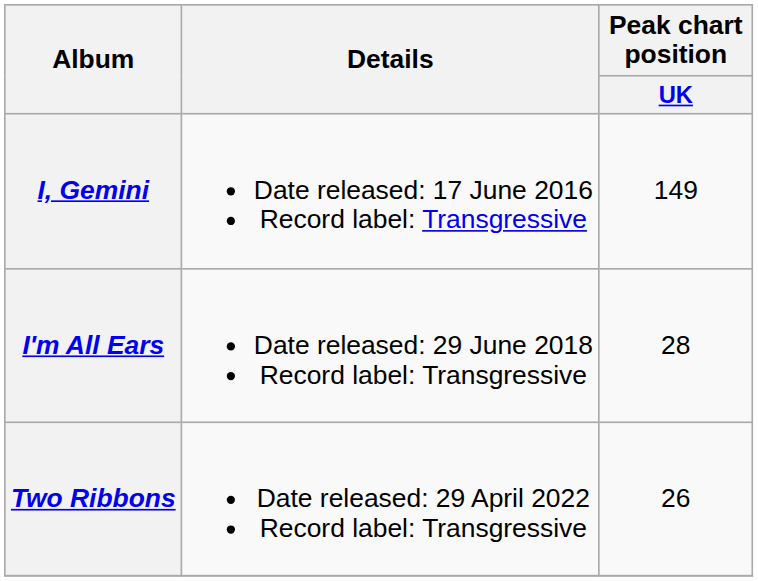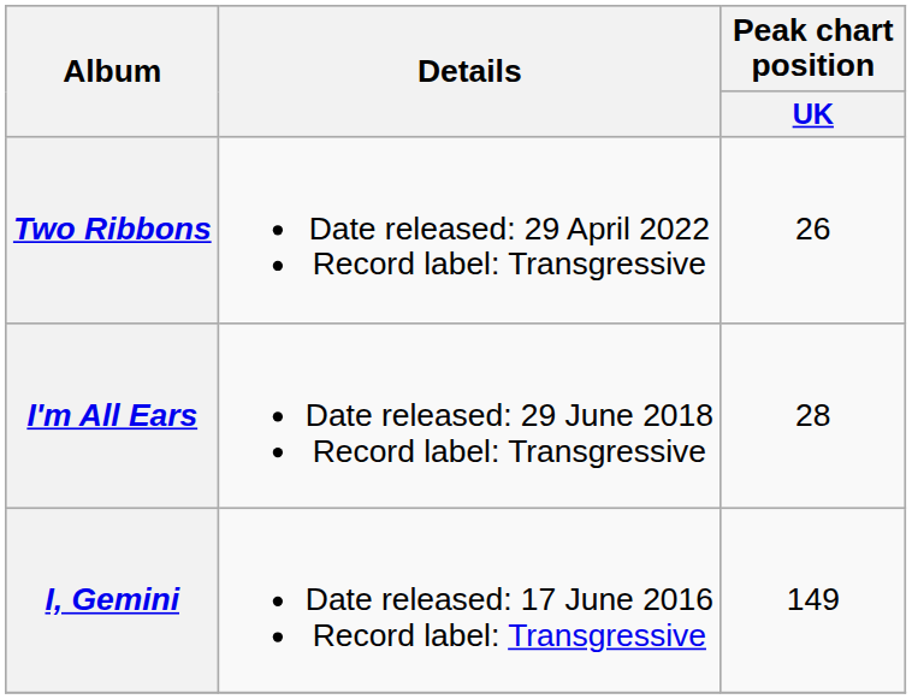 <table class="wikitable plainrowheaders" style="text-align:center">
 <tr>
 <th scope="col" rowspan="2">Album</th>
 <th scope="col" rowspan="2">Details</th>
 <th scope="col" colspan="1">Peak chart position</th>
 </tr>
 <tr>
 <th scope="col" style="width:6em;font-size:90%;"><a href='#'>UK</a><br></th>
 </tr>
 <tr>
-<th scope="row"><em><a href='#'>I, Gemini</a></em></th>
-<td><br><ul><li>Date released: 17 June 2016</li><li>Record label: <a href='#'>Transgressive</a></li></ul></td>
-<td>149</td>
+<th scope="row"><em><a href='#'>Two Ribbons</a></em></th>
+<td><br><ul><li>Date released: 29 April 2022</li><li>Record label: Transgressive</li></ul></td>
+<td>26</td>
 </tr>
 <tr>
 <th scope="row"><em><a href='#'>I'm All Ears</a></em></th>
 <td><br><ul><li>Date released: 29 June 2018</li><li>Record label: Transgressive</li></ul></td>
 <td>28</td>
 </tr>
 <tr>
-<th scope="row"><em><a href='#'>Two Ribbons</a></em></th>
-<td><br><ul><li>Date released: 29 April 2022</li><li>Record label: Transgressive</li></ul></td>
-<td>26</td>
+<th scope="row"><em><a href='#'>I, Gemini</a></em></th>
+<td><br><ul><li>Date released: 17 June 2016</li><li>Record label: <a href='#'>Transgressive</a></li></ul></td>
+<td>149</td>
 </tr>
 <tr>
 </tr>
 </table>
